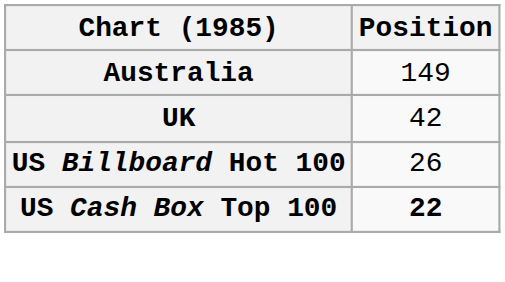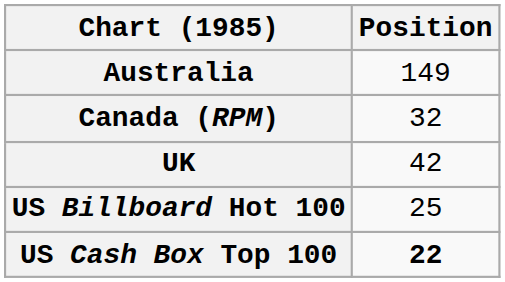 <table class="wikitable sortable plainrowheaders">
 <tr>
 <th scope="col">Chart (1985)</th>
 <th scope="col">Position</th>
 </tr>
 <tr>
 <th scope="row">Australia</th>
 <td style="text-align:center;">149</td>
 </tr>
 <tr>
+<th scope="row">Canada (<em>RPM</em>)</th>
+<td style="text-align:center;">32</td>
+</tr>
+<tr>
 <th scope="row">UK</th>
 <td style="text-align:center;">42</td>
 </tr>
 <tr>
 <th scope="row">US <em>Billboard</em> Hot 100</th>
-<td style="text-align:center;">26</td>
+<td style="text-align:center;">25</td>
 </tr>
 <tr>
 <th scope="row">US <em>Cash Box</em> Top 100</th>
 <td style="text-align:center;"><strong>22</strong></td>
 </tr>
 </table>
